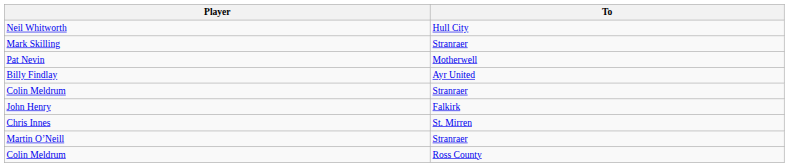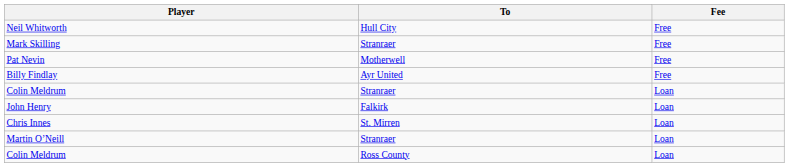 <table class="wikitable" style="text-align:center; font-size:95%;width:98%; text-align:left">
 <tr>
 <th>Player</th>
 <th>To</th>
+<th>Fee</th>
 </tr>
 <tr>
 <td> <a href='#'>Neil Whitworth</a></td>
 <td> <a href='#'>Hull City</a></td>
+<td><a href='#'>Free</a></td>
 </tr>
 <tr>
 <td> <a href='#'>Mark Skilling</a></td>
 <td> <a href='#'>Stranraer</a></td>
+<td><a href='#'>Free</a></td>
 </tr>
 <tr>
 <td> <a href='#'>Pat Nevin</a></td>
 <td> <a href='#'>Motherwell</a></td>
+<td><a href='#'>Free</a></td>
 </tr>
 <tr>
 <td> <a href='#'>Billy Findlay</a></td>
 <td> <a href='#'>Ayr United</a></td>
+<td><a href='#'>Free</a></td>
 </tr>
 <tr>
 <td> <a href='#'>Colin Meldrum</a></td>
 <td> <a href='#'>Stranraer</a></td>
+<td><a href='#'>Loan</a></td>
 </tr>
 <tr>
 <td> <a href='#'>John Henry</a></td>
 <td> <a href='#'>Falkirk</a></td>
+<td><a href='#'>Loan</a></td>
 </tr>
 <tr>
 <td> <a href='#'>Chris Innes</a></td>
 <td> <a href='#'>St. Mirren</a></td>
+<td><a href='#'>Loan</a></td>
 </tr>
 <tr>
 <td> <a href='#'>Martin O’Neill</a></td>
 <td> <a href='#'>Stranraer</a></td>
+<td><a href='#'>Loan</a></td>
 </tr>
 <tr>
 <td> <a href='#'>Colin Meldrum</a></td>
 <td> <a href='#'>Ross County</a></td>
+<td><a href='#'>Loan</a></td>
 </tr>
 </table>
